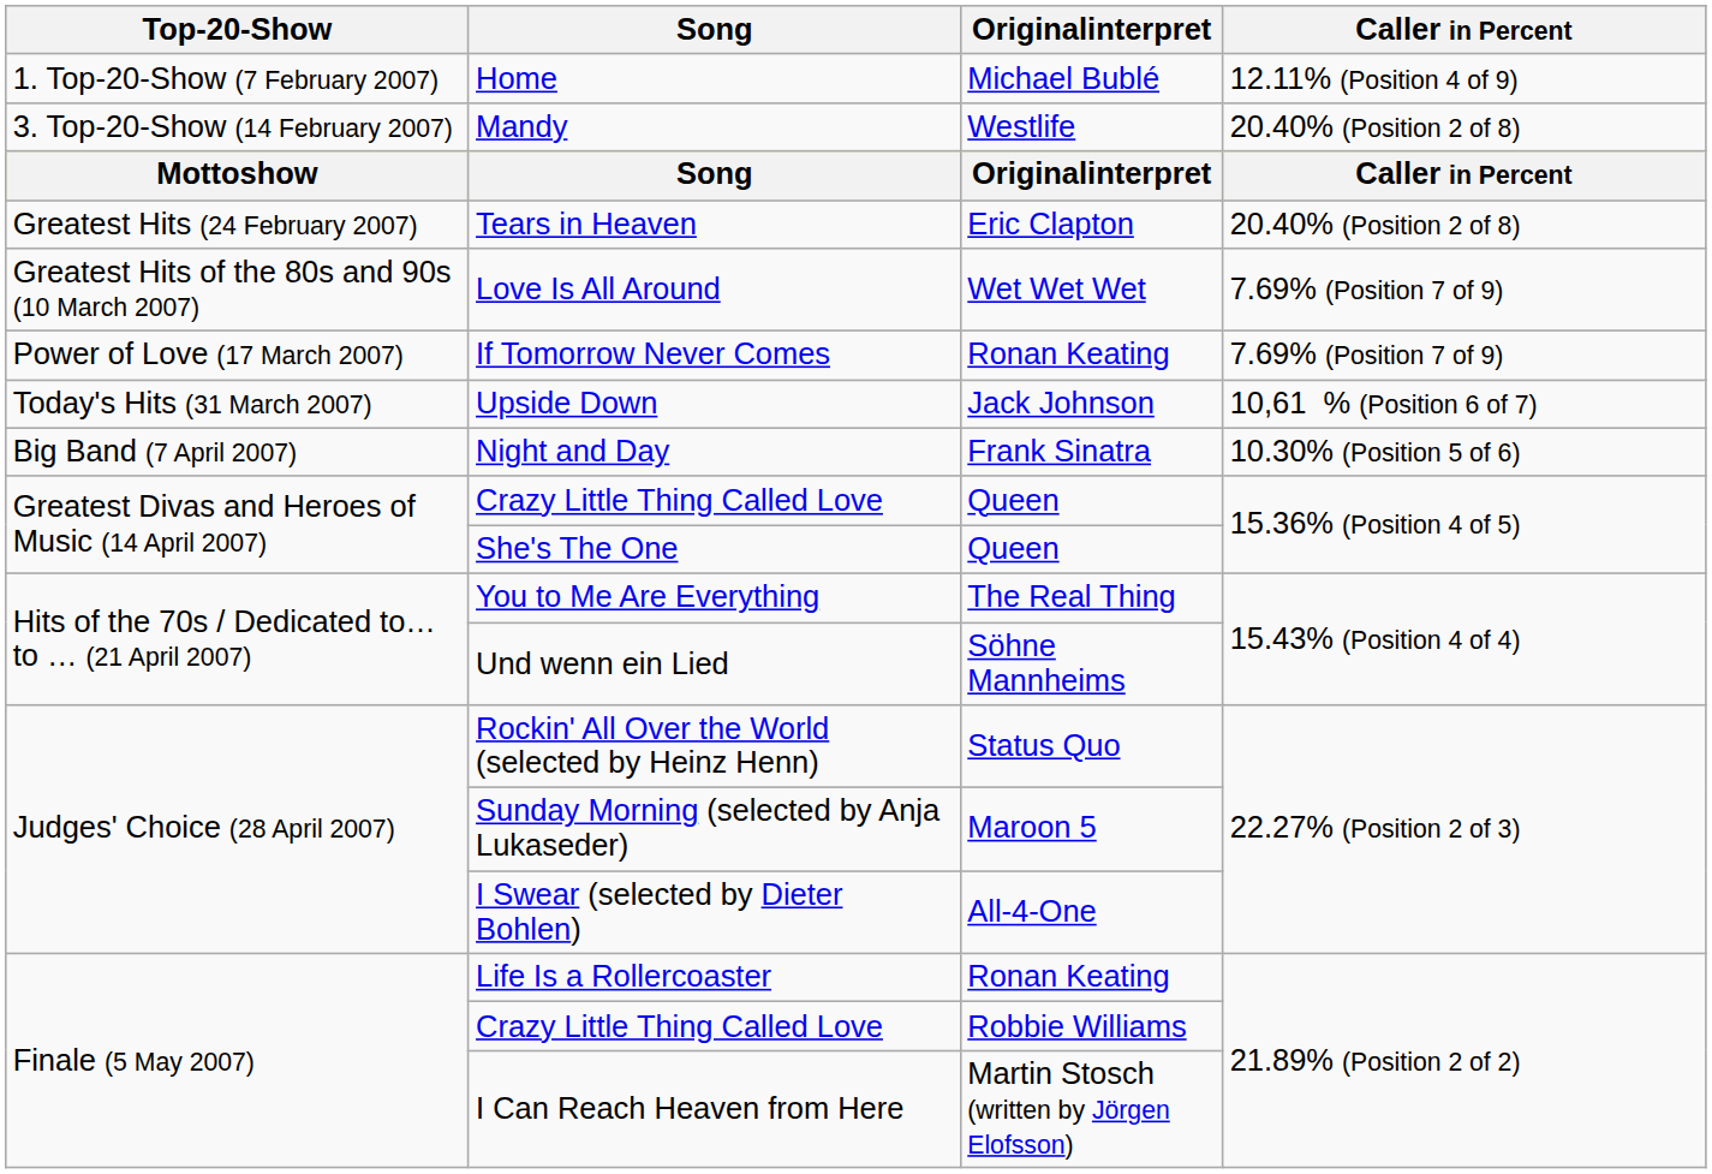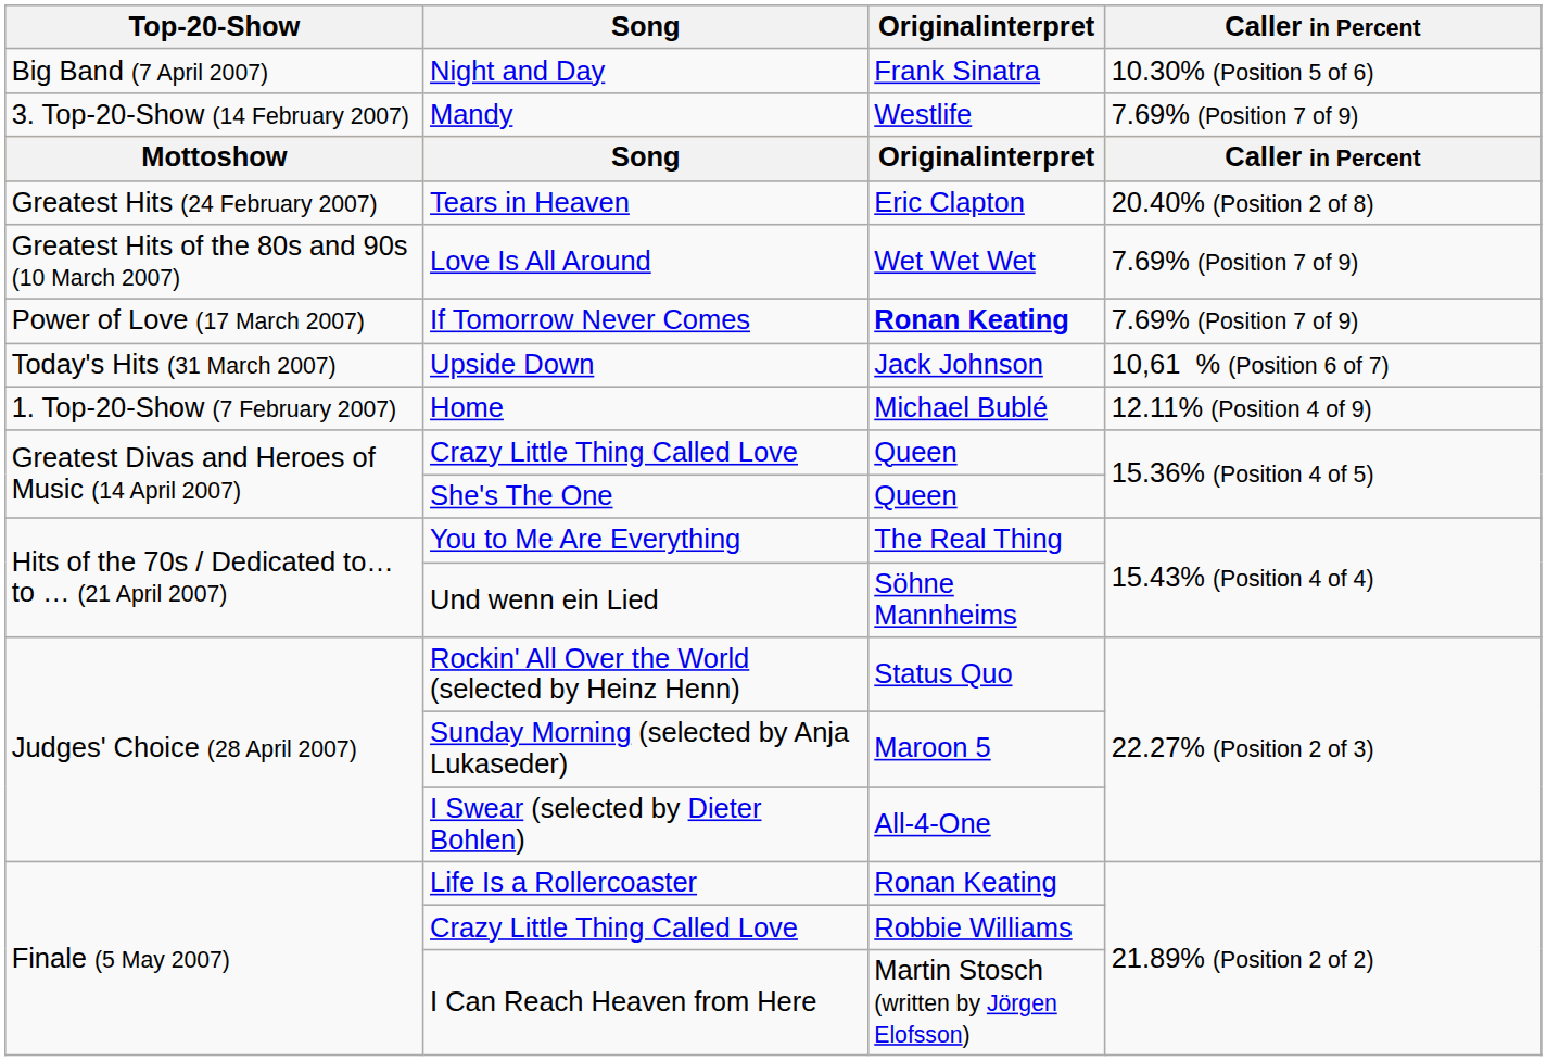 <table class="wikitable">
 <tr>
 <th width="235">Top-20-Show</th>
 <th width="250">Song</th>
 <th width="130">Originalinterpret</th>
 <th width="245">Caller <small> in Percent</small></th>
 </tr>
 <tr>
-<td>1. Top-20-Show <small>(7 February 2007)</small></td>
-<td><a href='#'>Home</a></td>
-<td><a href='#'>Michael Bublé</a></td>
-<td>12.11% <small> (Position 4 of 9)</small></td>
+<td>Big Band <small>(7 April 2007)</small></td>
+<td><a href='#'>Night and Day</a></td>
+<td><a href='#'>Frank Sinatra</a></td>
+<td>10.30% <small>(Position 5 of 6)</small></td>
 </tr>
 <tr>
 <td>3. Top-20-Show <small>(14 February 2007)</small></td>
 <td><a href='#'>Mandy</a></td>
 <td><a href='#'>Westlife</a></td>
-<td>20.40% <small> (Position 2 of 8)</small></td>
+<td>7.69% <small>(Position 7 of 9)</small></td>
 </tr>
 <tr bgcolor="#FFEC8B">
 <th width="235">Mottoshow</th>
 <th width="250">Song</th>
 <th width="130">Originalinterpret</th>
 <th width="245">Caller <small>in Percent</small></th>
 </tr>
 <tr>
 <td>Greatest Hits <small>(24 February 2007)</small></td>
 <td><a href='#'>Tears in Heaven</a></td>
 <td><a href='#'>Eric Clapton</a></td>
 <td>20.40% <small> (Position 2 of 8)</small></td>
 </tr>
 <tr>
 <td>Greatest Hits of the 80s and 90s <small>(10 March 2007)</small></td>
 <td><a href='#'>Love Is All Around</a></td>
 <td><a href='#'>Wet Wet Wet</a></td>
 <td>7.69% <small>(Position 7 of 9)</small></td>
 </tr>
 <tr>
 <td>Power of Love <small>(17 March 2007)</small></td>
 <td><a href='#'>If Tomorrow Never Comes</a></td>
-<td><a href='#'>Ronan Keating</a></td>
+<td><strong><a href='#'>Ronan Keating</a></strong></td>
 <td>7.69% <small>(Position 7 of 9)</small></td>
 </tr>
 <tr>
 <td>Today's Hits <small>(31 March 2007)</small></td>
 <td><a href='#'>Upside Down</a></td>
 <td><a href='#'>Jack Johnson</a></td>
 <td>10,61  % <small>(Position 6 of 7)</small></td>
 </tr>
 <tr>
-<td>Big Band <small>(7 April 2007)</small></td>
-<td><a href='#'>Night and Day</a></td>
-<td><a href='#'>Frank Sinatra</a></td>
-<td>10.30% <small>(Position 5 of 6)</small></td>
+<td>1. Top-20-Show <small>(7 February 2007)</small></td>
+<td><a href='#'>Home</a></td>
+<td><a href='#'>Michael Bublé</a></td>
+<td>12.11% <small> (Position 4 of 9)</small></td>
 </tr>
 <tr>
 <td rowspan="2">Greatest Divas and Heroes of Music <small>(14 April 2007)</small></td>
 <td><a href='#'>Crazy Little Thing Called Love</a></td>
 <td><a href='#'>Queen</a></td>
 <td rowspan="2">15.36% <small>(Position 4 of 5)</small></td>
 </tr>
 <tr>
 <td><a href='#'>She's The One</a></td>
 <td><a href='#'>Queen</a></td>
 </tr>
 <tr>
 <td rowspan="2">Hits of the 70s / Dedicated to… to … <small>(21 April 2007)</small></td>
 <td><a href='#'>You to Me Are Everything</a></td>
 <td><a href='#'>The Real Thing</a></td>
 <td rowspan="2">15.43% <small>(Position 4 of 4)</small></td>
 </tr>
 <tr>
 <td>Und wenn ein Lied</td>
 <td><a href='#'>Söhne Mannheims</a></td>
 </tr>
 <tr>
 <td rowspan="3">Judges' Choice <small>(28 April 2007)</small></td>
 <td><a href='#'>Rockin' All Over the World</a> (selected by Heinz Henn)</td>
 <td><a href='#'>Status Quo</a></td>
 <td rowspan ="3">22.27% <small>(Position 2 of 3)</small></td>
 </tr>
 <tr>
 <td><a href='#'>Sunday Morning</a> (selected by Anja Lukaseder)</td>
 <td><a href='#'>Maroon 5</a></td>
 </tr>
 <tr>
 <td><a href='#'>I Swear</a> (selected by <a href='#'>Dieter Bohlen</a>)</td>
 <td><a href='#'>All-4-One</a></td>
 </tr>
 <tr>
 <td rowspan="3">Finale <small>(5 May 2007)</small></td>
 <td><a href='#'>Life Is a Rollercoaster</a></td>
 <td><a href='#'>Ronan Keating</a></td>
 <td rowspan="3">21.89% <small>(Position 2 of 2)</small></td>
 </tr>
 <tr>
 <td><a href='#'>Crazy Little Thing Called Love</a></td>
 <td><a href='#'>Robbie Williams</a></td>
 </tr>
 <tr>
 <td>I Can Reach Heaven from Here</td>
 <td>Martin Stosch <small>(written by <a href='#'>Jörgen Elofsson</a>)</small></td>
 </tr>
 </table>
